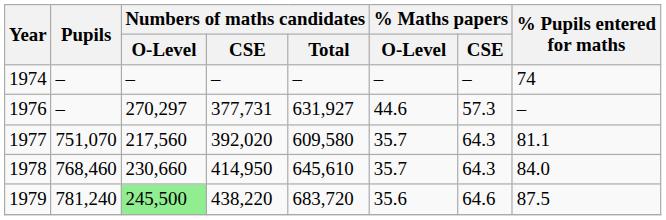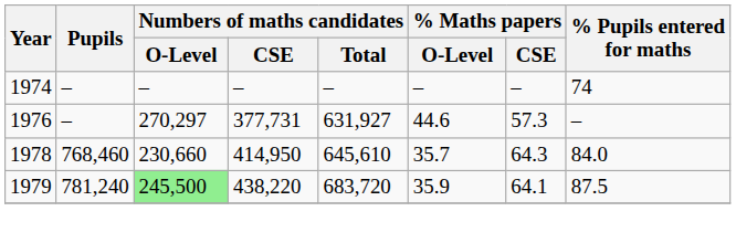 <table class="wikitable">
 <tr>
 <th rowspan="2">Year</th>
 <th rowspan="2">Pupils</th>
 <th colspan="3">Numbers of maths candidates</th>
 <th colspan="2">% Maths papers</th>
 <th rowspan="2">% Pupils entered<br> for maths</th>
 </tr>
 <tr>
 <th>O-Level</th>
 <th>CSE</th>
 <th>Total</th>
 <th>O-Level</th>
 <th>CSE</th>
 </tr>
 <tr>
 <td>1974</td>
 <td>–</td>
 <td>–</td>
 <td>–</td>
 <td>–</td>
 <td>–</td>
 <td>–</td>
 <td>74</td>
 </tr>
 <tr>
 <td>1976</td>
 <td>–</td>
 <td>270,297</td>
 <td>377,731</td>
 <td>631,927</td>
 <td>44.6</td>
 <td>57.3</td>
 <td>–</td>
 </tr>
 <tr>
-<td>1977</td>
-<td>751,070</td>
-<td>217,560</td>
-<td>392,020</td>
-<td>609,580</td>
-<td>35.7</td>
-<td>64.3</td>
-<td>81.1</td>
-</tr>
-<tr>
 <td>1978</td>
 <td>768,460</td>
 <td>230,660</td>
 <td>414,950</td>
 <td>645,610</td>
 <td>35.7</td>
 <td>64.3</td>
 <td>84.0</td>
 </tr>
 <tr>
 <td>1979</td>
 <td>781,240</td>
 <td style="background: lightgreen;">245,500</td>
 <td>438,220</td>
 <td>683,720</td>
-<td>35.6</td>
-<td>64.6</td>
+<td>35.9</td>
+<td>64.1</td>
 <td>87.5</td>
 </tr>
 <tr>
 </tr>
 </table>
